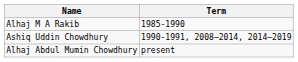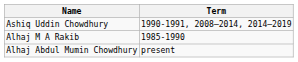 <table class="wikitable">
 <tr>
 <th>Name</th>
 <th>Term</th>
 </tr>
 <tr>
+<td>Ashiq Uddin Chowdhury</td>
+<td>1990-1991, 2008–2014, 2014–2019</td>
+</tr>
+<tr>
 <td>Alhaj M A Rakib</td>
 <td>1985-1990</td>
-</tr>
-<tr>
-<td>Ashiq Uddin Chowdhury</td>
-<td>1990-1991, 2008–2014, 2014–2019</td>
 </tr>
 <tr>
 <td>Alhaj Abdul Mumin Chowdhury</td>
 <td>present</td>
 </tr>
 </table>
